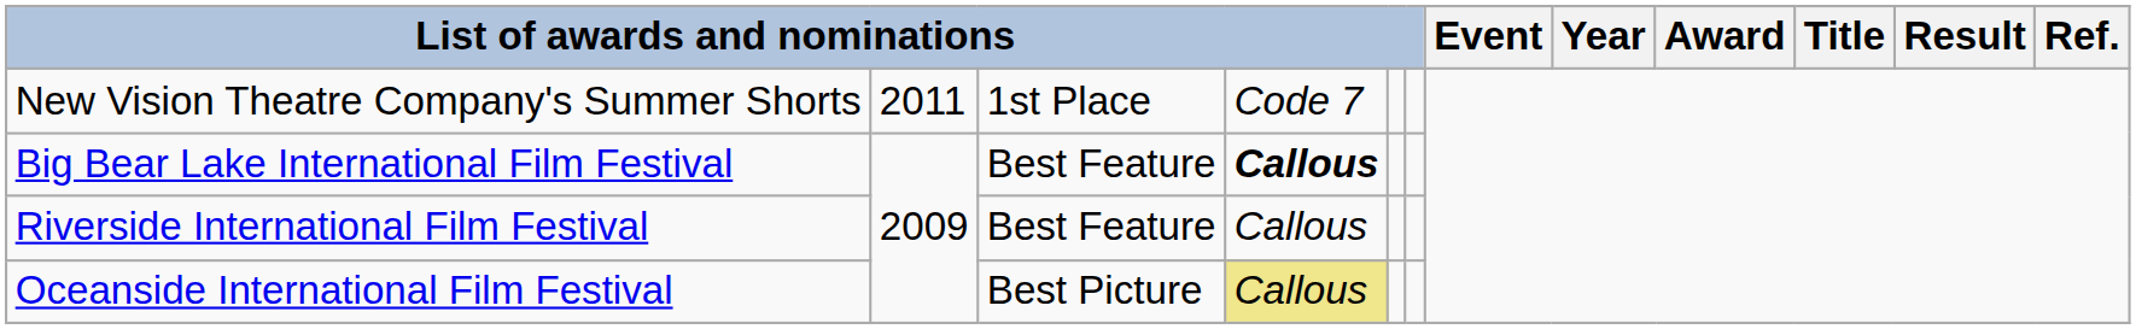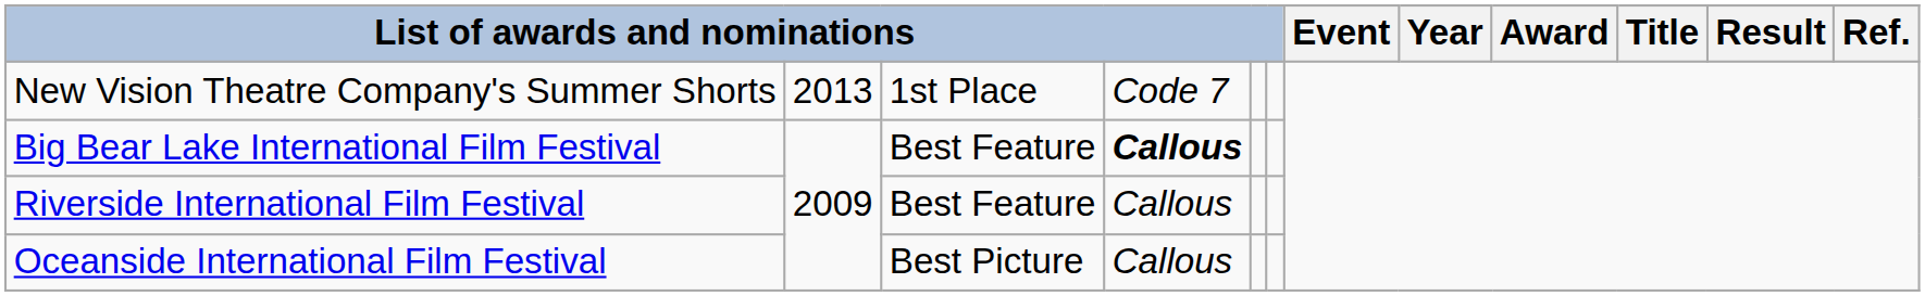 <table class="wikitable">
 <tr>
 <th colspan="6" style="background:#B0C4DE;">List of awards and nominations</th>
 <th>Event</th>
 <th>Year</th>
 <th>Award</th>
 <th>Title</th>
 <th>Result</th>
 <th>Ref.</th>
 </tr>
 <tr>
 <td>New Vision Theatre Company's Summer Shorts</td>
-<td>2011</td>
+<td>2013</td>
 <td>1st Place</td>
 <td><em>Code 7</em></td>
 <td></td>
 <td></td>
 </tr>
 <tr>
 <td><a href='#'>Big Bear Lake International Film Festival</a></td>
 <td rowspan="3">2009</td>
 <td>Best Feature</td>
 <td><strong><em>Callous</em></strong></td>
 <td></td>
 <td></td>
 </tr>
 <tr>
 <td><a href='#'>Riverside International Film Festival</a></td>
 <td>Best Feature</td>
 <td><em>Callous</em></td>
 <td></td>
 <td></td>
 </tr>
 <tr>
 <td><a href='#'>Oceanside International Film Festival</a></td>
 <td>Best Picture</td>
-<td style="background: khaki;"><em>Callous</em></td>
+<td><em>Callous</em></td>
 <td></td>
 <td></td>
 </tr>
 </table>
